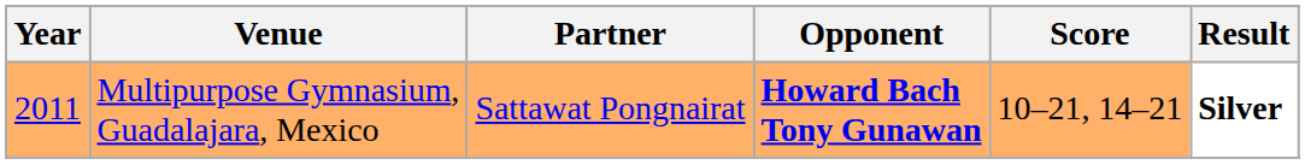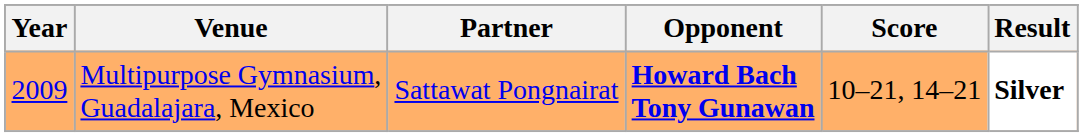 <table class="sortable wikitable" style="font-size: 90%;">
 <tr>
 <th>Year</th>
 <th>Venue</th>
 <th>Partner</th>
 <th>Opponent</th>
 <th>Score</th>
 <th>Result</th>
 </tr>
 <tr style="background:#FFB069">
-<td align="center"><a href='#'>2011</a></td>
+<td align="center"><a href='#'>2009</a></td>
 <td align="left"><a href='#'>Multipurpose Gymnasium</a>,<br><a href='#'>Guadalajara</a>, Mexico</td>
 <td align="left"> <a href='#'>Sattawat Pongnairat</a></td>
 <td align="left"><strong> <a href='#'>Howard Bach</a><br> <a href='#'>Tony Gunawan</a></strong></td>
 <td align="left">10–21, 14–21</td>
 <td style="text-align:left; background:white"> <strong>Silver</strong></td>
 </tr>
 </table>
